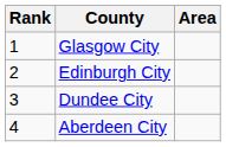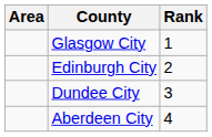 <table class="wikitable">
 <tr>
+<th>Area</th>
+<th>County</th>
 <th>Rank</th>
-<th>County</th>
-<th>Area</th>
 </tr>
 <tr>
+<td></td>
+<td><a href='#'>Glasgow City</a></td>
 <td>1</td>
-<td><a href='#'>Glasgow City</a></td>
-<td></td>
 </tr>
 <tr>
+<td></td>
+<td><a href='#'>Edinburgh City</a></td>
 <td>2</td>
-<td><a href='#'>Edinburgh City</a></td>
-<td></td>
 </tr>
 <tr>
+<td></td>
+<td><a href='#'>Dundee City</a></td>
 <td>3</td>
-<td><a href='#'>Dundee City</a></td>
-<td></td>
 </tr>
 <tr>
+<td></td>
+<td><a href='#'>Aberdeen City</a></td>
 <td>4</td>
-<td><a href='#'>Aberdeen City</a></td>
-<td></td>
 </tr>
 </table>
